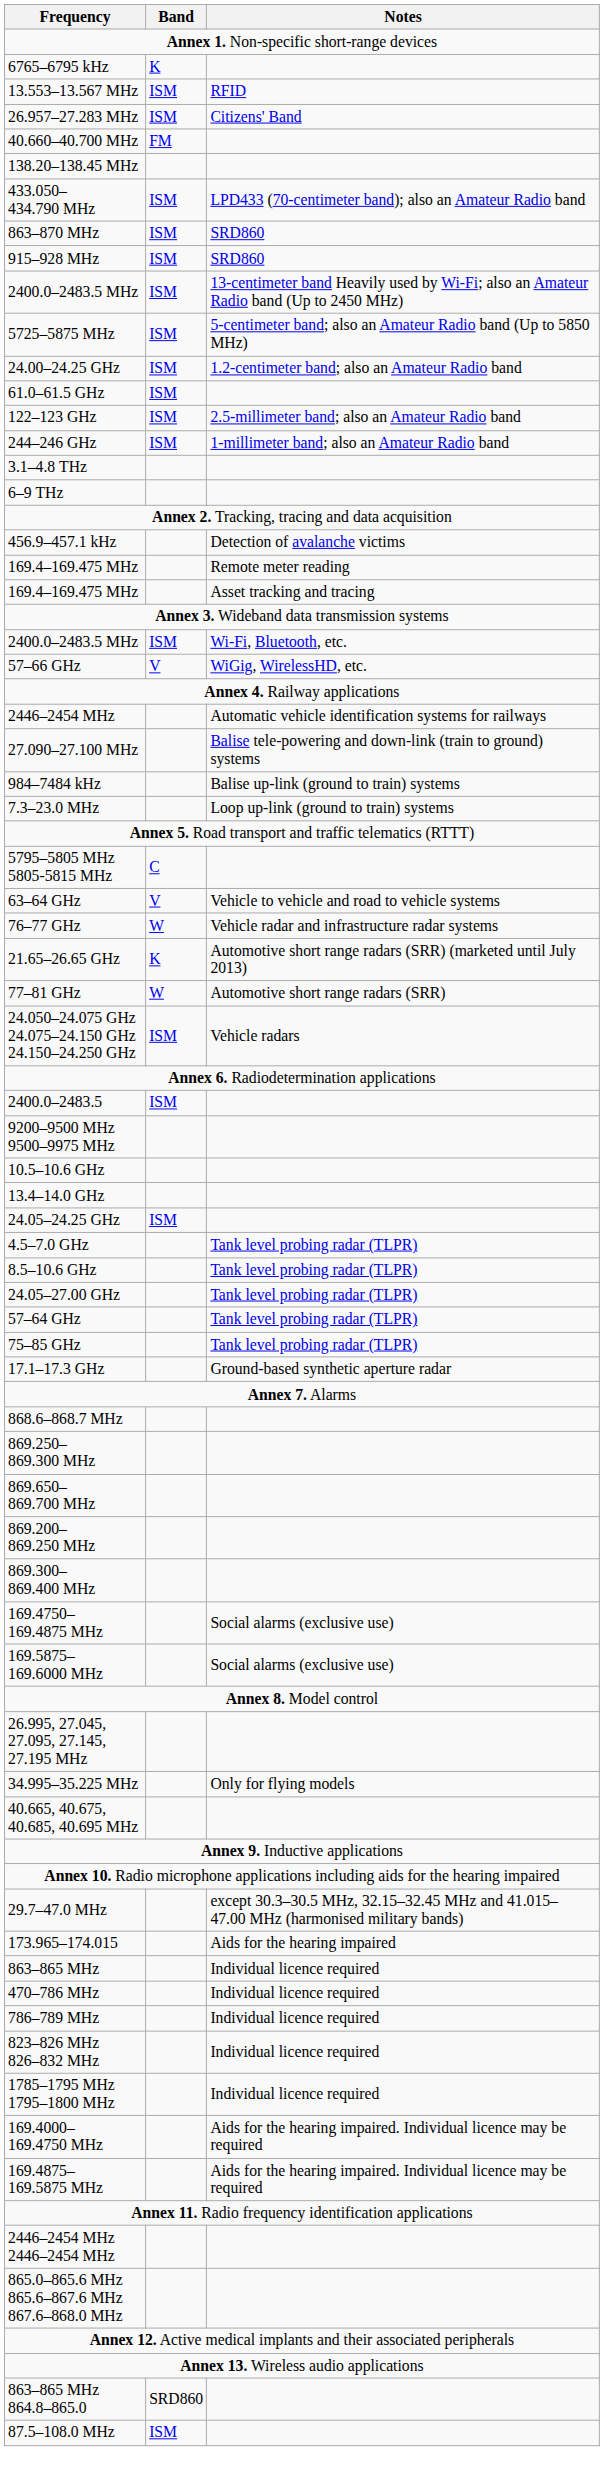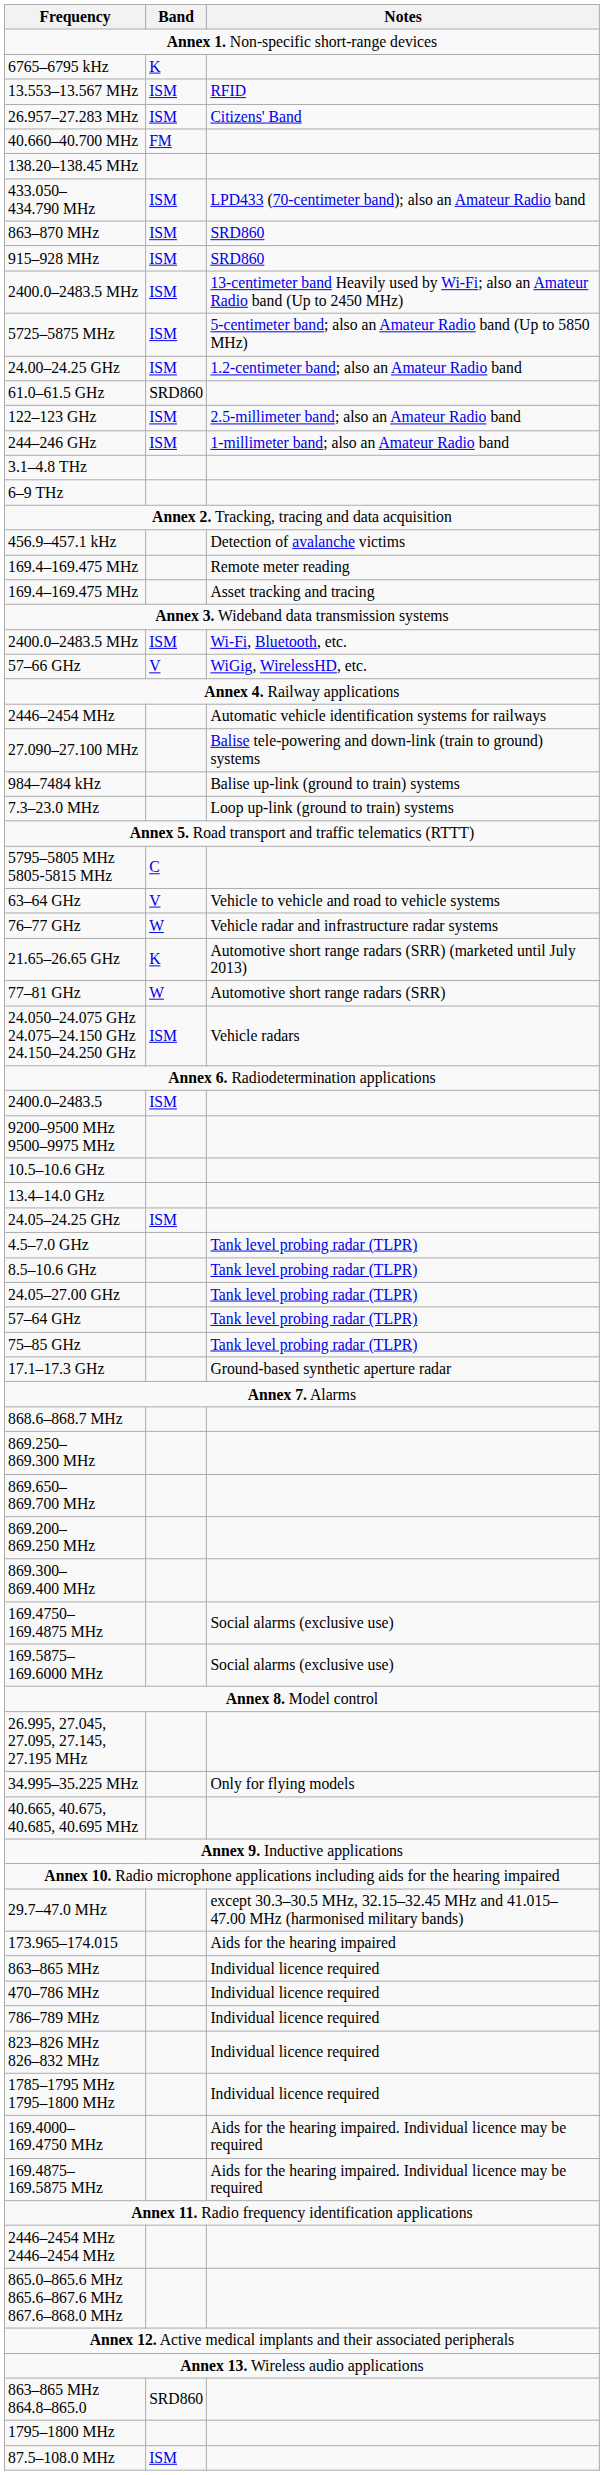 <table class="wikitable">
 <tr>
 <th>Frequency</th>
 <th>Band</th>
 <th>Notes</th>
 </tr>
 <tr>
 <td colspan="3" align="center"><strong>Annex 1.</strong> Non-specific short-range devices</td>
 </tr>
 <tr>
 <td>6765–6795 kHz</td>
 <td><a href='#'>K</a></td>
 <td></td>
 </tr>
 <tr>
 <td>13.553–13.567 MHz</td>
 <td><a href='#'>ISM</a></td>
 <td><a href='#'>RFID</a></td>
 </tr>
 <tr>
 <td>26.957–27.283 MHz</td>
 <td><a href='#'>ISM</a></td>
 <td><a href='#'>Citizens' Band</a></td>
 </tr>
 <tr>
 <td>40.660–40.700 MHz</td>
 <td><a href='#'>FM</a></td>
 <td></td>
 </tr>
 <tr>
 <td>138.20–138.45 MHz</td>
 <td></td>
 <td></td>
 </tr>
 <tr>
 <td>433.050–434.790 MHz</td>
 <td><a href='#'>ISM</a></td>
 <td><a href='#'>LPD433</a> (<a href='#'>70-centimeter band</a>); also an <a href='#'>Amateur Radio</a> band</td>
 </tr>
 <tr>
 <td>863–870 MHz</td>
 <td><a href='#'>ISM</a></td>
 <td><a href='#'>SRD860</a></td>
 </tr>
 <tr>
 <td>915–928 MHz</td>
 <td><a href='#'>ISM</a></td>
 <td><a href='#'>SRD860</a></td>
 </tr>
 <tr>
 <td>2400.0–2483.5 MHz</td>
 <td><a href='#'>ISM</a></td>
 <td><a href='#'>13-centimeter band</a> Heavily used by <a href='#'>Wi-Fi</a>; also an <a href='#'>Amateur Radio</a> band (Up to 2450 MHz)</td>
 </tr>
 <tr>
 <td>5725–5875 MHz</td>
 <td><a href='#'>ISM</a></td>
 <td><a href='#'>5-centimeter band</a>; also an <a href='#'>Amateur Radio</a> band (Up to 5850 MHz)</td>
 </tr>
 <tr>
 <td>24.00–24.25 GHz</td>
 <td><a href='#'>ISM</a></td>
 <td><a href='#'>1.2-centimeter band</a>; also an <a href='#'>Amateur Radio</a> band</td>
 </tr>
 <tr>
 <td>61.0–61.5 GHz</td>
-<td><a href='#'>ISM</a></td>
+<td>SRD860</td>
 <td></td>
 </tr>
 <tr>
 <td>122–123 GHz</td>
 <td><a href='#'>ISM</a></td>
 <td><a href='#'>2.5-millimeter band</a>; also an <a href='#'>Amateur Radio</a> band</td>
 </tr>
 <tr>
 <td>244–246 GHz</td>
 <td><a href='#'>ISM</a></td>
 <td><a href='#'>1-millimeter band</a>; also an <a href='#'>Amateur Radio</a> band</td>
 </tr>
 <tr>
 <td>3.1–4.8 THz</td>
 <td></td>
 <td></td>
 </tr>
 <tr>
 <td>6–9 THz</td>
 <td></td>
 <td></td>
 </tr>
 <tr>
 <td colspan="3" align="center"><strong>Annex 2.</strong>  Tracking, tracing and data acquisition</td>
 </tr>
 <tr>
 <td>456.9–457.1 kHz</td>
 <td></td>
 <td>Detection of <a href='#'>avalanche</a> victims</td>
 </tr>
 <tr>
 <td>169.4–169.475 MHz</td>
 <td></td>
 <td>Remote meter reading</td>
 </tr>
 <tr>
 <td>169.4–169.475 MHz</td>
 <td></td>
 <td>Asset tracking and tracing</td>
 </tr>
 <tr>
 <td colspan="3" align="center"><strong>Annex 3.</strong> Wideband data transmission systems</td>
 </tr>
 <tr>
 <td>2400.0–2483.5 MHz</td>
 <td><a href='#'>ISM</a></td>
 <td><a href='#'>Wi-Fi</a>, <a href='#'>Bluetooth</a>, etc.</td>
 </tr>
 <tr>
 <td>57–66 GHz</td>
 <td><a href='#'>V</a></td>
 <td><a href='#'>WiGig</a>, <a href='#'>WirelessHD</a>, etc.</td>
 </tr>
 <tr>
 <td colspan=3 align=center><strong>Annex 4.</strong>  Railway applications</td>
 </tr>
 <tr>
 <td>2446–2454 MHz</td>
 <td></td>
 <td>Automatic vehicle identification systems for railways</td>
 </tr>
 <tr>
 <td>27.090–27.100 MHz</td>
 <td></td>
 <td><a href='#'>Balise</a> tele-powering and down-link (train to ground) systems</td>
 </tr>
 <tr>
 <td>984–7484 kHz</td>
 <td></td>
 <td>Balise up-link (ground to train) systems</td>
 </tr>
 <tr>
 <td>7.3–23.0 MHz</td>
 <td></td>
 <td>Loop up-link (ground to train) systems</td>
 </tr>
 <tr>
 <td colspan="3" align="center"><strong>Annex 5.</strong> Road transport and traffic telematics (RTTT)</td>
 </tr>
 <tr>
 <td>5795–5805 MHz <br> 5805-5815 MHz</td>
 <td><a href='#'>C</a></td>
 <td></td>
 </tr>
 <tr>
 <td>63–64 GHz</td>
 <td><a href='#'>V</a></td>
 <td>Vehicle to vehicle and road to vehicle systems</td>
 </tr>
 <tr>
 <td>76–77 GHz</td>
 <td><a href='#'>W</a></td>
 <td>Vehicle radar and infrastructure radar systems</td>
 </tr>
 <tr>
 <td>21.65–26.65 GHz</td>
 <td><a href='#'>K</a></td>
 <td>Automotive short range radars (SRR)  (marketed until July 2013)</td>
 </tr>
 <tr>
 <td>77–81 GHz</td>
 <td><a href='#'>W</a></td>
 <td>Automotive short range radars (SRR)</td>
 </tr>
 <tr>
 <td>24.050–24.075 GHz <br> 24.075–24.150 GHz <br> 24.150–24.250 GHz</td>
 <td><a href='#'>ISM</a></td>
 <td>Vehicle radars</td>
 </tr>
 <tr>
 <td colspan=3 align=center><strong>Annex 6.</strong>  Radiodetermination applications</td>
 </tr>
 <tr>
 <td>2400.0–2483.5</td>
 <td><a href='#'>ISM</a></td>
 <td></td>
 </tr>
 <tr>
 <td>9200–9500 MHz <br>  9500–9975 MHz</td>
 <td></td>
 <td></td>
 </tr>
 <tr>
 <td>10.5–10.6 GHz</td>
 <td></td>
 <td></td>
 </tr>
 <tr>
 <td>13.4–14.0 GHz</td>
 <td></td>
 <td></td>
 </tr>
 <tr>
 <td>24.05–24.25 GHz</td>
 <td><a href='#'>ISM</a></td>
 <td></td>
 </tr>
 <tr>
 <td>4.5–7.0 GHz</td>
 <td></td>
 <td><a href='#'>Tank level probing radar (TLPR)</a></td>
 </tr>
 <tr>
 <td>8.5–10.6 GHz</td>
 <td></td>
 <td><a href='#'>Tank level probing radar (TLPR)</a></td>
 </tr>
 <tr>
 <td>24.05–27.00 GHz</td>
 <td></td>
 <td><a href='#'>Tank level probing radar (TLPR)</a></td>
 </tr>
 <tr>
 <td>57–64 GHz</td>
 <td></td>
 <td><a href='#'>Tank level probing radar (TLPR)</a></td>
 </tr>
 <tr>
 <td>75–85 GHz</td>
 <td></td>
 <td><a href='#'>Tank level probing radar (TLPR)</a></td>
 </tr>
 <tr>
 <td>17.1–17.3 GHz</td>
 <td></td>
 <td>Ground-based synthetic aperture radar</td>
 </tr>
 <tr>
 <td colspan=3 align=center><strong>Annex 7.</strong>  Alarms</td>
 </tr>
 <tr>
 <td>868.6–868.7 MHz</td>
 <td></td>
 <td></td>
 </tr>
 <tr>
 <td>869.250–869.300 MHz</td>
 <td></td>
 <td></td>
 </tr>
 <tr>
 <td>869.650–869.700 MHz</td>
 <td></td>
 <td></td>
 </tr>
 <tr>
 <td>869.200–869.250 MHz</td>
 <td></td>
 <td></td>
 </tr>
 <tr>
 <td>869.300–869.400 MHz</td>
 <td></td>
 <td></td>
 </tr>
 <tr>
 <td>169.4750–169.4875 MHz</td>
 <td></td>
 <td>Social alarms (exclusive use)</td>
 </tr>
 <tr>
 <td>169.5875–169.6000 MHz</td>
 <td></td>
 <td>Social alarms (exclusive use)</td>
 </tr>
 <tr>
 <td colspan="3" align="center"><strong>Annex 8.</strong>  Model control</td>
 </tr>
 <tr>
 <td>26.995, 27.045, <br>27.095, 27.145, <br>27.195 MHz</td>
 <td></td>
 <td></td>
 </tr>
 <tr>
 <td>34.995–35.225 MHz</td>
 <td></td>
 <td>Only for flying models</td>
 </tr>
 <tr>
 <td>40.665, 40.675, <br> 40.685, 40.695 MHz</td>
 <td></td>
 <td></td>
 </tr>
 <tr>
 <td colspan=3 align=center><strong>Annex 9.</strong>  Inductive applications</td>
 </tr>
 <tr>
 <td colspan=3 align=center><strong>Annex 10.</strong> Radio microphone applications including aids for the hearing impaired</td>
 </tr>
 <tr>
 <td>29.7–47.0 MHz</td>
 <td></td>
 <td>except 30.3–30.5 MHz, 32.15–32.45 MHz and 41.015–47.00 MHz (harmonised military bands)</td>
 </tr>
 <tr>
 <td>173.965–174.015</td>
 <td></td>
 <td>Aids for the hearing impaired</td>
 </tr>
 <tr>
 <td>863–865 MHz</td>
 <td></td>
 <td>Individual licence required</td>
 </tr>
 <tr>
 <td>470–786 MHz</td>
 <td></td>
 <td>Individual licence required</td>
 </tr>
 <tr>
 <td>786–789 MHz</td>
 <td></td>
 <td>Individual licence required</td>
 </tr>
 <tr>
 <td>823–826 MHz  <br> 826–832 MHz</td>
 <td></td>
 <td>Individual licence required</td>
 </tr>
 <tr>
 <td>1785–1795 MHz <br> 1795–1800 MHz</td>
 <td></td>
 <td>Individual licence required</td>
 </tr>
 <tr>
 <td>169.4000–169.4750 MHz</td>
 <td></td>
 <td>Aids for the hearing impaired. Individual licence may be required</td>
 </tr>
 <tr>
 <td>169.4875–169.5875 MHz</td>
 <td></td>
 <td>Aids for the hearing impaired. Individual licence may be required</td>
 </tr>
 <tr>
 <td colspan=3 align=center><strong>Annex 11.</strong> Radio frequency identification applications</td>
 </tr>
 <tr>
 <td>2446–2454 MHz <br>  2446–2454 MHz</td>
 <td></td>
 <td></td>
 </tr>
 <tr>
 <td>865.0–865.6 MHz <br> 865.6–867.6 MHz <br> 867.6–868.0 MHz</td>
 <td></td>
 <td></td>
 </tr>
 <tr>
 <td colspan="3" align="center"><strong>Annex 12.</strong>  Active medical implants and their associated peripherals</td>
 </tr>
 <tr>
 <td colspan="3" align="center"><strong>Annex 13.</strong> Wireless audio applications</td>
 </tr>
 <tr>
 <td>863–865 MHz <br> 864.8–865.0</td>
 <td>SRD860</td>
 <td></td>
 </tr>
 <tr>
+<td>1795–1800 MHz</td>
+<td></td>
+<td></td>
+</tr>
+<tr>
 <td>87.5–108.0 MHz</td>
 <td><a href='#'>ISM</a></td>
 <td></td>
 </tr>
 </table>
